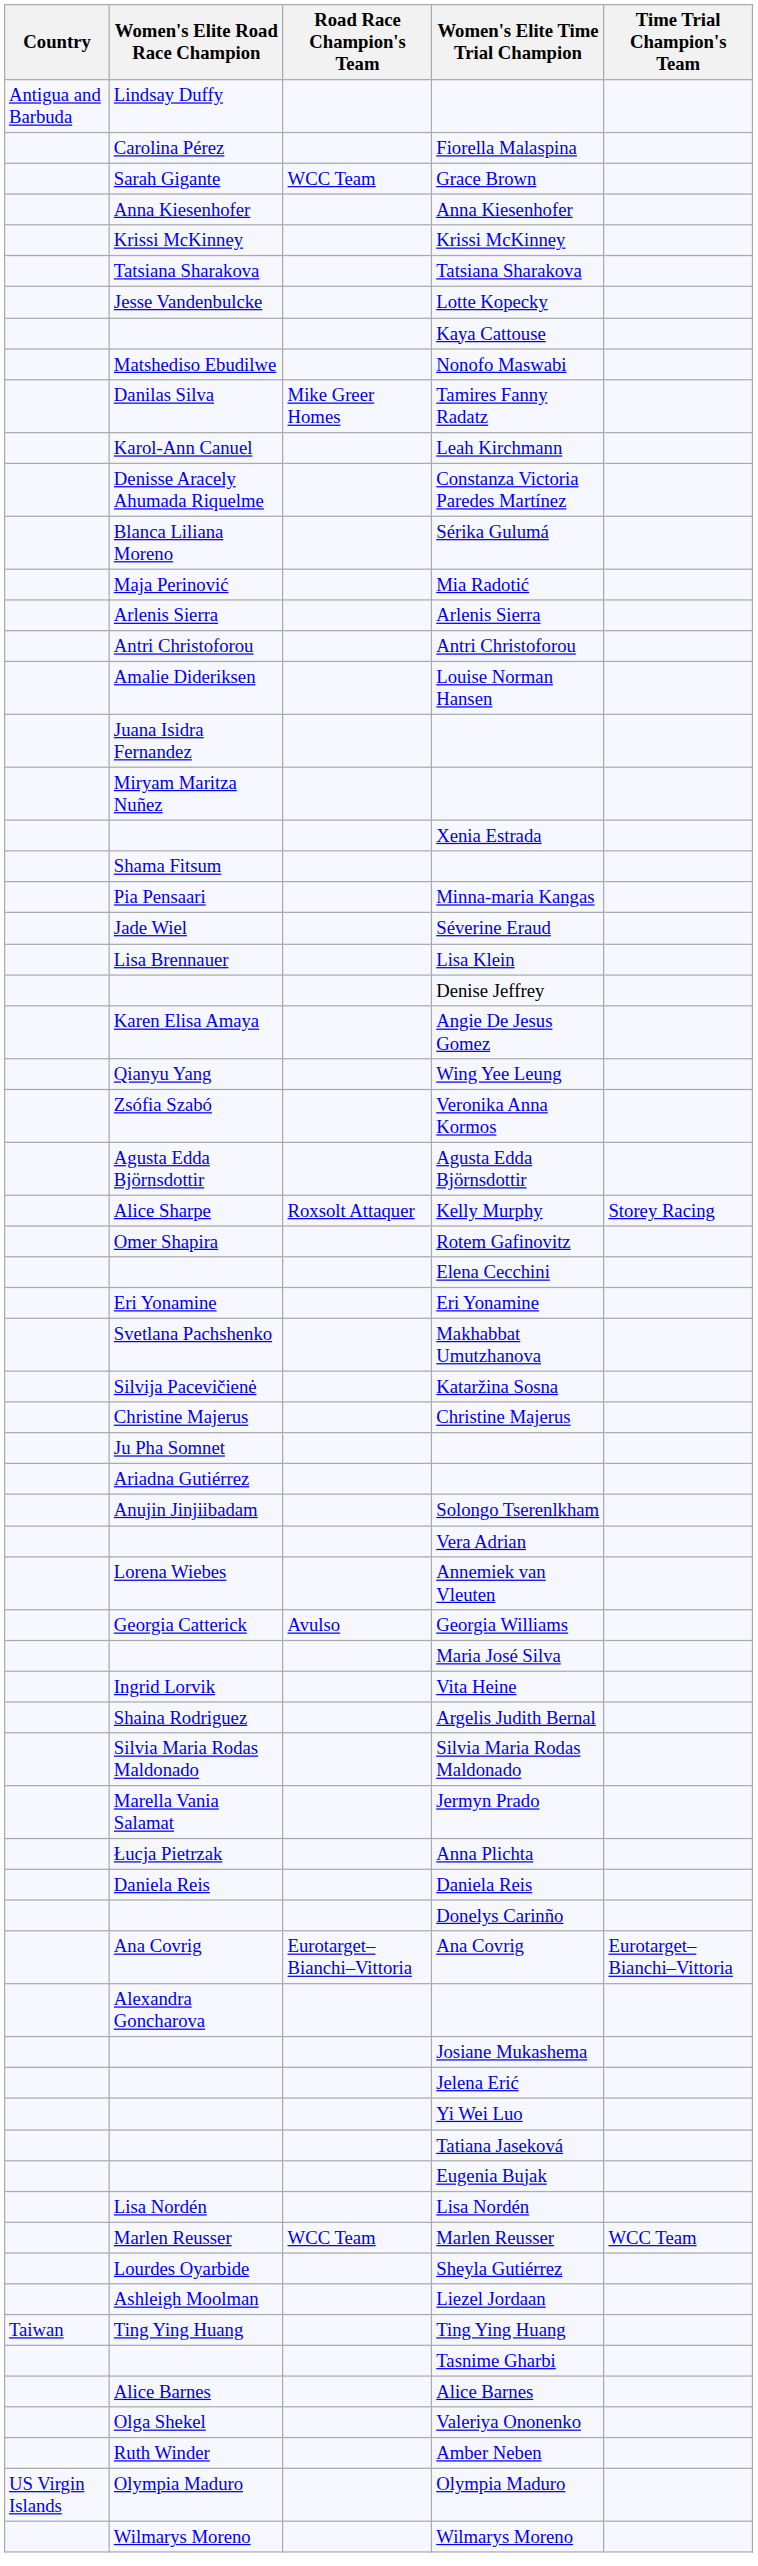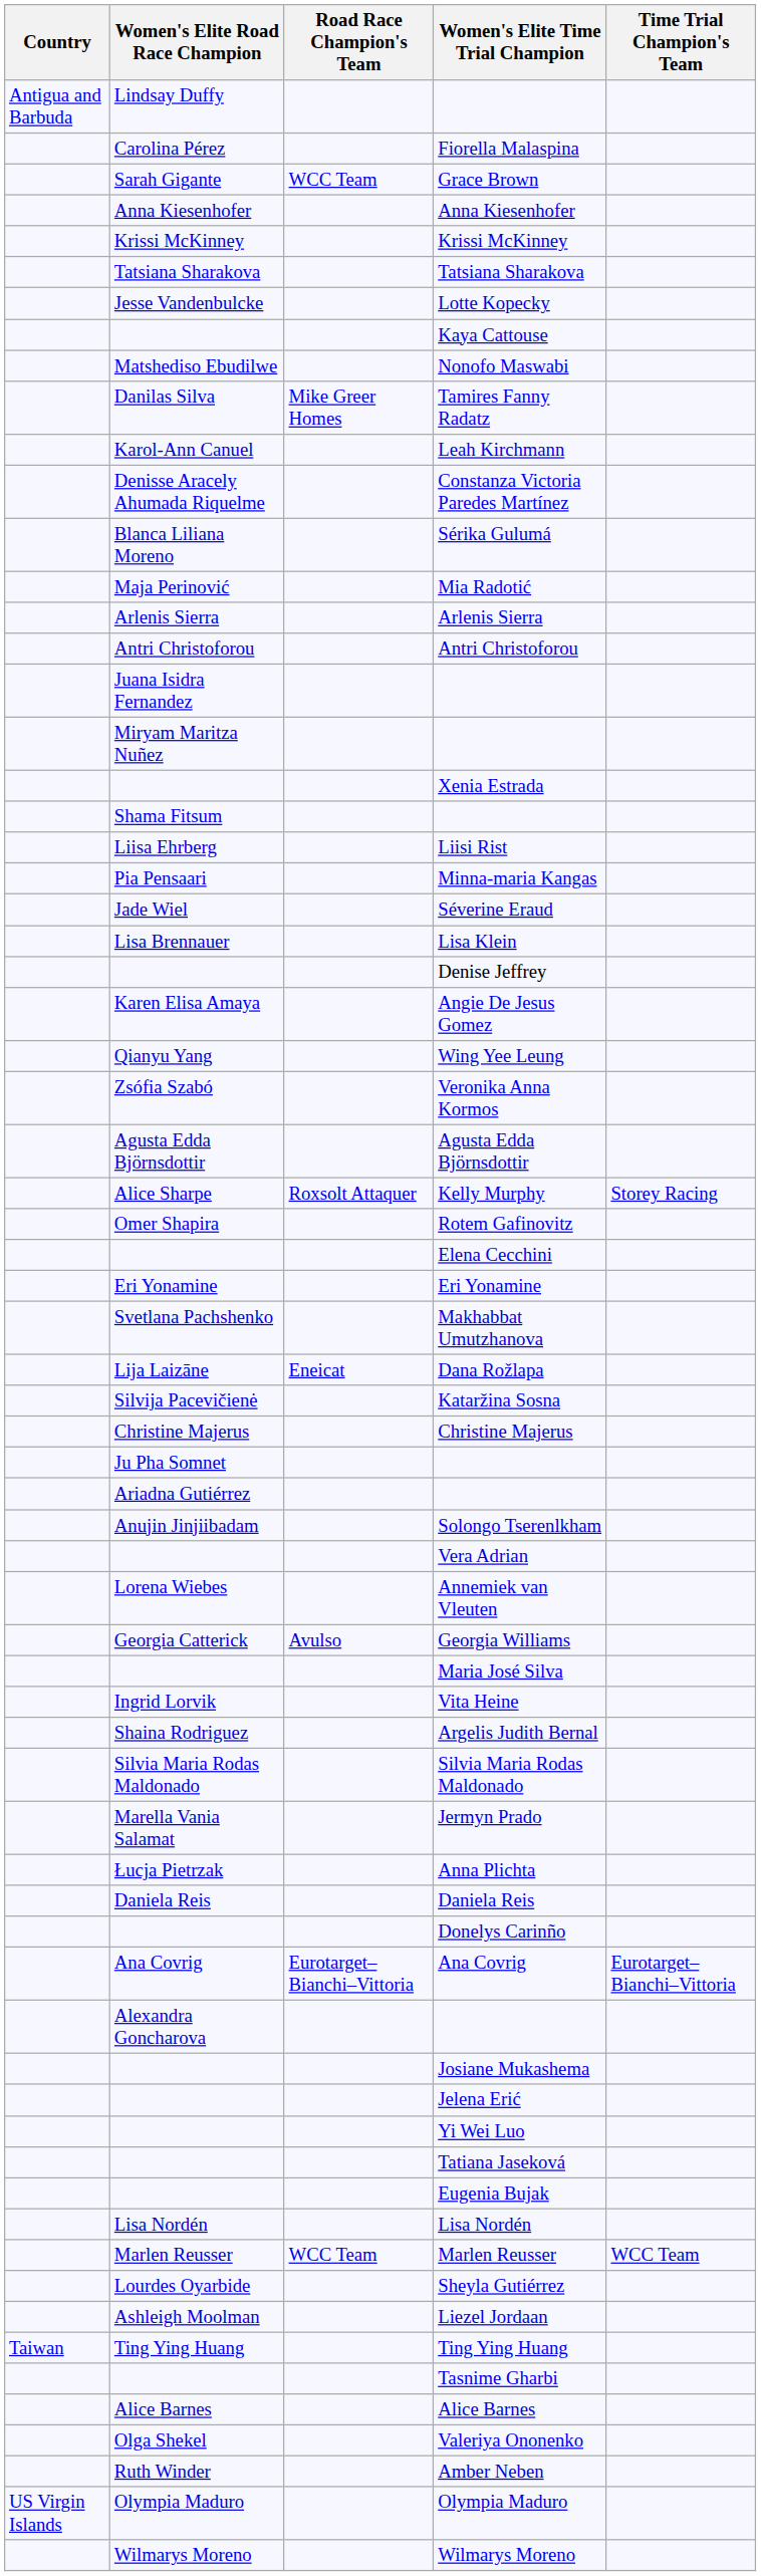 <table class="wikitable sortable"  style="background:#f7f8ff; font-size:95%;">
 <tr>
 <th>Country</th>
 <th>Women's Elite Road Race Champion</th>
 <th>Road Race Champion's Team</th>
 <th>Women's Elite Time Trial Champion</th>
 <th>Time Trial Champion's Team</th>
 </tr>
 <tr style="text-align:left; vertical-align:top;">
 <td> <a href='#'>Antigua and Barbuda</a></td>
 <td><a href='#'>Lindsay Duffy</a></td>
 <td></td>
 <td></td>
 <td></td>
 </tr>
 <tr style="text-align:left; vertical-align:top;">
 <td></td>
 <td><a href='#'>Carolina Pérez</a></td>
 <td></td>
 <td><a href='#'>Fiorella Malaspina</a></td>
 <td></td>
 </tr>
 <tr style="text-align:left; vertical-align:top;">
 <td></td>
 <td><a href='#'>Sarah Gigante</a></td>
 <td><a href='#'>WCC Team</a></td>
 <td><a href='#'>Grace Brown</a></td>
 <td></td>
 </tr>
 <tr style="text-align:left; vertical-align:top;">
 <td></td>
 <td><a href='#'>Anna Kiesenhofer</a></td>
 <td></td>
 <td><a href='#'>Anna Kiesenhofer</a></td>
 <td></td>
 </tr>
 <tr style="text-align:left; vertical-align:top;">
 <td></td>
 <td><a href='#'>Krissi McKinney</a></td>
 <td></td>
 <td><a href='#'>Krissi McKinney</a></td>
 <td></td>
 </tr>
 <tr style="text-align:left; vertical-align:top;">
 <td></td>
 <td><a href='#'>Tatsiana Sharakova</a></td>
 <td></td>
 <td><a href='#'>Tatsiana Sharakova</a></td>
 <td></td>
 </tr>
 <tr style="text-align:left; vertical-align:top;">
 <td></td>
 <td><a href='#'>Jesse Vandenbulcke</a></td>
 <td></td>
 <td><a href='#'>Lotte Kopecky</a></td>
 <td></td>
 </tr>
 <tr style="text-align:left; vertical-align:top;">
 <td></td>
 <td></td>
 <td></td>
 <td><a href='#'>Kaya Cattouse</a></td>
 <td></td>
 </tr>
 <tr style="text-align:left; vertical-align:top;">
 <td></td>
 <td><a href='#'>Matshediso Ebudilwe</a></td>
 <td></td>
 <td><a href='#'>Nonofo Maswabi</a></td>
 <td></td>
 </tr>
 <tr style="text-align:left; vertical-align:top;">
 <td></td>
 <td><a href='#'>Danilas Silva</a></td>
 <td><a href='#'>Mike Greer Homes</a></td>
 <td><a href='#'>Tamires Fanny Radatz</a></td>
 <td></td>
 </tr>
 <tr style="text-align:left; vertical-align:top;">
 <td></td>
 <td><a href='#'>Karol-Ann Canuel</a></td>
 <td></td>
 <td><a href='#'>Leah Kirchmann</a></td>
 <td></td>
 </tr>
 <tr style="text-align:left; vertical-align:top;">
 <td></td>
 <td><a href='#'>Denisse Aracely Ahumada Riquelme</a></td>
 <td></td>
 <td><a href='#'>Constanza Victoria Paredes Martínez</a></td>
 <td></td>
 </tr>
 <tr style="text-align:left; vertical-align:top;">
 <td></td>
 <td><a href='#'>Blanca Liliana Moreno</a></td>
 <td></td>
 <td><a href='#'>Sérika Gulumá</a></td>
 <td></td>
 </tr>
 <tr style="text-align:left; vertical-align:top;">
 <td></td>
 <td><a href='#'>Maja Perinović</a></td>
 <td></td>
 <td><a href='#'>Mia Radotić</a></td>
 <td></td>
 </tr>
 <tr style="text-align:left; vertical-align:top;">
 <td></td>
 <td><a href='#'>Arlenis Sierra</a></td>
 <td></td>
 <td><a href='#'>Arlenis Sierra</a></td>
 <td></td>
 </tr>
 <tr style="text-align:left; vertical-align:top;">
 <td></td>
 <td><a href='#'>Antri Christoforou</a></td>
 <td></td>
 <td><a href='#'>Antri Christoforou</a></td>
 <td></td>
 </tr>
 <tr style="text-align:left; vertical-align:top;">
 <td></td>
-<td><a href='#'>Amalie Dideriksen</a></td>
-<td></td>
-<td><a href='#'>Louise Norman Hansen</a></td>
-<td></td>
-</tr>
-<tr style="text-align:left; vertical-align:top;">
-<td></td>
 <td><a href='#'>Juana Isidra Fernandez</a></td>
 <td></td>
 <td></td>
 <td></td>
 </tr>
 <tr style="text-align:left; vertical-align:top;">
 <td></td>
 <td><a href='#'>Miryam Maritza Nuñez</a></td>
 <td></td>
 <td></td>
 <td></td>
 </tr>
 <tr style="text-align:left; vertical-align:top;">
 <td></td>
 <td></td>
 <td></td>
 <td><a href='#'>Xenia Estrada</a></td>
 <td></td>
 </tr>
 <tr style="text-align:left; vertical-align:top;">
 <td></td>
 <td><a href='#'>Shama Fitsum</a></td>
 <td></td>
 <td></td>
+<td></td>
+</tr>
+<tr style="text-align:left; vertical-align:top;">
+<td></td>
+<td><a href='#'>Liisa Ehrberg</a></td>
+<td></td>
+<td><a href='#'>Liisi Rist</a></td>
 <td></td>
 </tr>
 <tr style="text-align:left; vertical-align:top;">
 <td></td>
 <td><a href='#'>Pia Pensaari</a></td>
 <td></td>
 <td><a href='#'>Minna-maria Kangas</a></td>
 <td></td>
 </tr>
 <tr style="text-align:left; vertical-align:top;">
 <td></td>
 <td><a href='#'>Jade Wiel</a></td>
 <td></td>
 <td><a href='#'>Séverine Eraud</a></td>
 <td></td>
 </tr>
 <tr style="text-align:left; vertical-align:top;">
 <td></td>
 <td><a href='#'>Lisa Brennauer</a></td>
 <td></td>
 <td><a href='#'>Lisa Klein</a></td>
 <td></td>
 </tr>
 <tr style="text-align:left; vertical-align:top;">
 <td></td>
 <td></td>
 <td></td>
 <td>Denise Jeffrey</td>
 <td></td>
 </tr>
 <tr style="text-align:left; vertical-align:top;">
 <td></td>
 <td><a href='#'>Karen Elisa Amaya</a></td>
 <td></td>
 <td><a href='#'>Angie De Jesus Gomez</a></td>
 <td></td>
 </tr>
 <tr style="text-align:left; vertical-align:top;">
 <td></td>
 <td><a href='#'>Qianyu Yang</a></td>
 <td></td>
 <td><a href='#'>Wing Yee Leung</a></td>
 <td></td>
 </tr>
 <tr style="text-align:left; vertical-align:top;">
 <td></td>
 <td><a href='#'>Zsófia Szabó</a></td>
 <td></td>
 <td><a href='#'>Veronika Anna Kormos</a></td>
 <td></td>
 </tr>
 <tr style="text-align:left; vertical-align:top;">
 <td></td>
 <td><a href='#'>Agusta Edda Björnsdottir</a></td>
 <td></td>
 <td><a href='#'>Agusta Edda Björnsdottir</a></td>
 <td></td>
 </tr>
 <tr style="text-align:left; vertical-align:top;">
 <td></td>
 <td><a href='#'>Alice Sharpe</a></td>
 <td><a href='#'>Roxsolt Attaquer</a></td>
 <td><a href='#'>Kelly Murphy</a></td>
 <td><a href='#'>Storey Racing</a></td>
 </tr>
 <tr style="text-align:left; vertical-align:top;">
 <td></td>
 <td><a href='#'>Omer Shapira</a></td>
 <td></td>
 <td><a href='#'>Rotem Gafinovitz</a></td>
 <td></td>
 </tr>
 <tr style="text-align:left; vertical-align:top;">
 <td></td>
 <td></td>
 <td></td>
 <td><a href='#'>Elena Cecchini</a></td>
 <td></td>
 </tr>
 <tr style="text-align:left; vertical-align:top;">
 <td></td>
 <td><a href='#'>Eri Yonamine</a></td>
 <td></td>
 <td><a href='#'>Eri Yonamine</a></td>
 <td></td>
 </tr>
 <tr style="text-align:left; vertical-align:top;">
 <td></td>
 <td><a href='#'>Svetlana Pachshenko</a></td>
 <td></td>
 <td><a href='#'>Makhabbat Umutzhanova</a></td>
+<td></td>
+</tr>
+<tr style="text-align:left; vertical-align:top;">
+<td></td>
+<td><a href='#'>Lija Laizāne</a></td>
+<td><a href='#'>Eneicat</a></td>
+<td><a href='#'>Dana Rožlapa</a></td>
 <td></td>
 </tr>
 <tr style="text-align:left; vertical-align:top;">
 <td></td>
 <td><a href='#'>Silvija Pacevičienė</a></td>
 <td></td>
 <td><a href='#'>Kataržina Sosna</a></td>
 <td></td>
 </tr>
 <tr style="text-align:left; vertical-align:top;">
 <td></td>
 <td><a href='#'>Christine Majerus</a></td>
 <td></td>
 <td><a href='#'>Christine Majerus</a></td>
 <td></td>
 </tr>
 <tr style="text-align:left; vertical-align:top;">
 <td></td>
 <td><a href='#'>Ju Pha Somnet</a></td>
 <td></td>
 <td></td>
 <td></td>
 </tr>
 <tr style="text-align:left; vertical-align:top;">
 <td></td>
 <td><a href='#'>Ariadna Gutiérrez</a></td>
 <td></td>
 <td></td>
 <td></td>
 </tr>
 <tr style="text-align:left; vertical-align:top;">
 <td></td>
 <td><a href='#'>Anujin Jinjiibadam</a></td>
 <td></td>
 <td><a href='#'>Solongo Tserenlkham</a></td>
 <td></td>
 </tr>
 <tr style="text-align:left; vertical-align:top;">
 <td></td>
 <td></td>
 <td></td>
 <td><a href='#'>Vera Adrian</a></td>
 <td></td>
 </tr>
 <tr style="text-align:left; vertical-align:top;">
 <td></td>
 <td><a href='#'>Lorena Wiebes</a></td>
 <td></td>
 <td><a href='#'>Annemiek van Vleuten</a></td>
 <td></td>
 </tr>
 <tr style="text-align:left; vertical-align:top;">
 <td></td>
 <td><a href='#'>Georgia Catterick</a></td>
 <td><a href='#'>Avulso</a></td>
 <td><a href='#'>Georgia Williams</a></td>
 <td></td>
 </tr>
 <tr style="text-align:left; vertical-align:top;">
 <td></td>
 <td></td>
 <td></td>
 <td><a href='#'>Maria José Silva</a></td>
 <td></td>
 </tr>
 <tr style="text-align:left; vertical-align:top;">
 <td></td>
 <td><a href='#'>Ingrid Lorvik</a></td>
 <td></td>
 <td><a href='#'>Vita Heine</a></td>
 <td></td>
 </tr>
 <tr style="text-align:left; vertical-align:top;">
 <td></td>
 <td><a href='#'>Shaina Rodriguez</a></td>
 <td></td>
 <td><a href='#'>Argelis Judith Bernal</a></td>
 <td></td>
 </tr>
 <tr style="text-align:left; vertical-align:top;">
 <td></td>
 <td><a href='#'>Silvia Maria Rodas Maldonado</a></td>
 <td></td>
 <td><a href='#'>Silvia Maria Rodas Maldonado</a></td>
 <td></td>
 </tr>
 <tr style="text-align:left; vertical-align:top;">
 <td></td>
 <td><a href='#'>Marella Vania Salamat</a></td>
 <td></td>
 <td><a href='#'>Jermyn Prado</a></td>
 <td></td>
 </tr>
 <tr style="text-align:left; vertical-align:top;">
 <td></td>
 <td><a href='#'>Łucja Pietrzak</a></td>
 <td></td>
 <td><a href='#'>Anna Plichta</a></td>
 <td></td>
 </tr>
 <tr style="text-align:left; vertical-align:top;">
 <td></td>
 <td><a href='#'>Daniela Reis</a></td>
 <td></td>
 <td><a href='#'>Daniela Reis</a></td>
 <td></td>
 </tr>
 <tr style="text-align:left; vertical-align:top;">
 <td></td>
 <td></td>
 <td></td>
 <td><a href='#'>Donelys Carinño</a></td>
 <td></td>
 </tr>
 <tr style="text-align:left; vertical-align:top;">
 <td></td>
 <td><a href='#'>Ana Covrig</a></td>
 <td><a href='#'>Eurotarget–Bianchi–Vittoria</a></td>
 <td><a href='#'>Ana Covrig</a></td>
 <td><a href='#'>Eurotarget–Bianchi–Vittoria</a></td>
 </tr>
 <tr style="text-align:left; vertical-align:top;">
 <td></td>
 <td><a href='#'>Alexandra Goncharova</a></td>
 <td></td>
 <td></td>
 <td></td>
 </tr>
 <tr style="text-align:left; vertical-align:top;">
 <td></td>
 <td></td>
 <td></td>
 <td><a href='#'>Josiane Mukashema</a></td>
 <td></td>
 </tr>
 <tr style="text-align:left; vertical-align:top;">
 <td></td>
 <td></td>
 <td></td>
 <td><a href='#'>Jelena Erić</a></td>
 <td></td>
 </tr>
 <tr style="text-align:left; vertical-align:top;">
 <td></td>
 <td></td>
 <td></td>
 <td><a href='#'>Yi Wei Luo</a></td>
 <td></td>
 </tr>
 <tr style="text-align:left; vertical-align:top;">
 <td></td>
 <td></td>
 <td></td>
 <td><a href='#'>Tatiana Jaseková</a></td>
 <td></td>
 </tr>
 <tr style="text-align:left; vertical-align:top;">
 <td></td>
 <td></td>
 <td></td>
 <td><a href='#'>Eugenia Bujak</a></td>
 <td></td>
 </tr>
 <tr style="text-align:left; vertical-align:top;">
 <td></td>
 <td><a href='#'>Lisa Nordén</a></td>
 <td></td>
 <td><a href='#'>Lisa Nordén</a></td>
 <td></td>
 </tr>
 <tr style="text-align:left; vertical-align:top;">
 <td></td>
 <td><a href='#'>Marlen Reusser</a></td>
 <td><a href='#'>WCC Team</a></td>
 <td><a href='#'>Marlen Reusser</a></td>
 <td><a href='#'>WCC Team</a></td>
 </tr>
 <tr style="text-align:left; vertical-align:top;">
 <td></td>
 <td><a href='#'>Lourdes Oyarbide</a></td>
 <td></td>
 <td><a href='#'>Sheyla Gutiérrez</a></td>
 <td></td>
 </tr>
 <tr style="text-align:left; vertical-align:top;">
 <td></td>
 <td><a href='#'>Ashleigh Moolman</a></td>
 <td></td>
 <td><a href='#'>Liezel Jordaan</a></td>
 <td></td>
 </tr>
 <tr style="text-align:left; vertical-align:top;">
 <td> <a href='#'>Taiwan</a></td>
 <td><a href='#'>Ting Ying Huang</a></td>
 <td></td>
 <td><a href='#'>Ting Ying Huang</a></td>
 <td></td>
 </tr>
 <tr style="text-align:left; vertical-align:top;">
 <td></td>
 <td></td>
 <td></td>
 <td><a href='#'>Tasnime Gharbi</a></td>
 <td></td>
 </tr>
 <tr style="text-align:left; vertical-align:top;">
 <td></td>
 <td><a href='#'>Alice Barnes</a></td>
 <td></td>
 <td><a href='#'>Alice Barnes</a></td>
 <td></td>
 </tr>
 <tr style="text-align:left; vertical-align:top;">
 <td></td>
 <td><a href='#'>Olga Shekel</a></td>
 <td></td>
 <td><a href='#'>Valeriya Ononenko</a></td>
 <td></td>
 </tr>
 <tr style="text-align:left; vertical-align:top;">
 <td></td>
 <td><a href='#'>Ruth Winder</a></td>
 <td></td>
 <td><a href='#'>Amber Neben</a></td>
 <td></td>
 </tr>
 <tr style="text-align:left; vertical-align:top;">
 <td> <a href='#'>US Virgin Islands</a></td>
 <td><a href='#'>Olympia Maduro</a></td>
 <td></td>
 <td><a href='#'>Olympia Maduro</a></td>
 <td></td>
 </tr>
 <tr style="text-align:left; vertical-align:top;">
 <td></td>
 <td><a href='#'>Wilmarys Moreno</a></td>
 <td></td>
 <td><a href='#'>Wilmarys Moreno</a></td>
 <td></td>
 </tr>
 </table>
